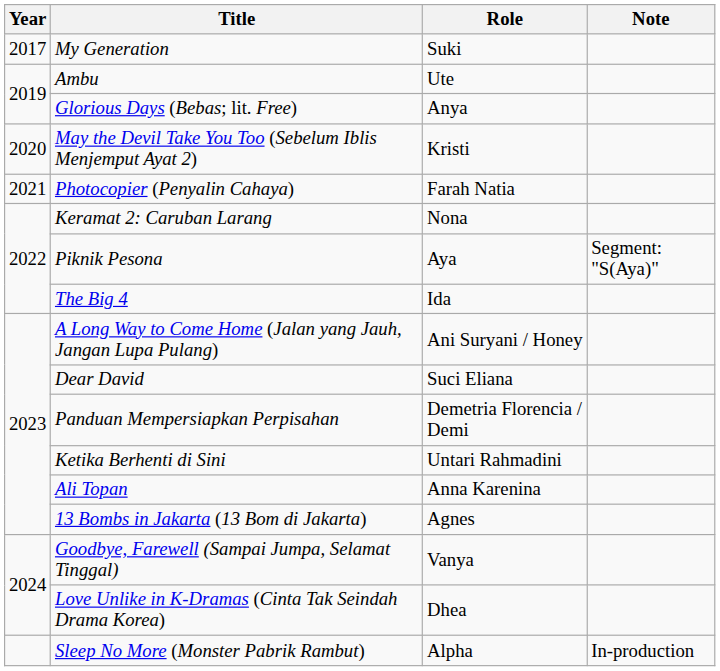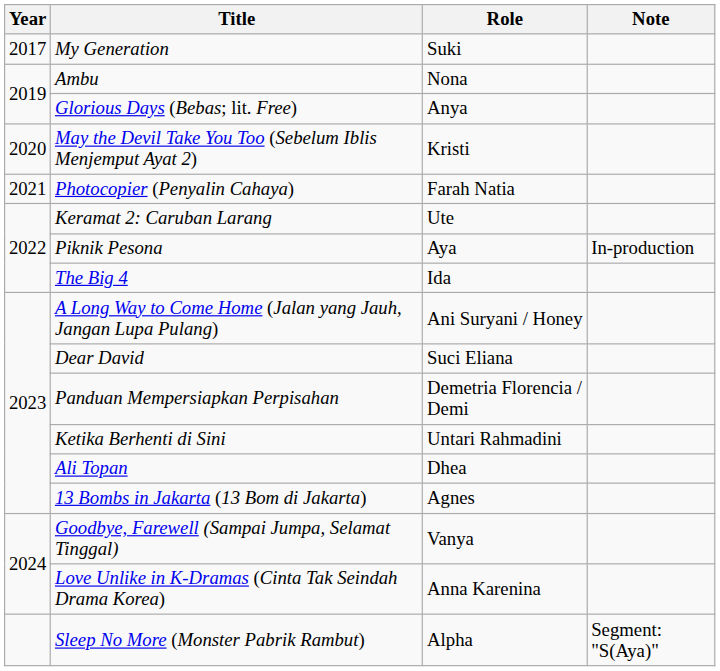 <table class="wikitable">
 <tr>
 <th>Year</th>
 <th>Title</th>
 <th>Role</th>
 <th>Note</th>
 </tr>
 <tr>
 <td>2017</td>
 <td><em>My Generation</em></td>
 <td>Suki</td>
 <td></td>
 </tr>
 <tr>
 <td rowspan="2">2019</td>
 <td><em>Ambu</em></td>
-<td>Ute</td>
+<td>Nona</td>
 <td></td>
 </tr>
 <tr>
 <td><em><a href='#'>Glorious Days</a></em> (<em>Bebas</em>; lit. <em>Free</em>)</td>
 <td>Anya</td>
 <td></td>
 </tr>
 <tr>
 <td>2020</td>
 <td><em><a href='#'>May the Devil Take You Too</a></em> (<em>Sebelum Iblis Menjemput Ayat 2</em>)</td>
 <td>Kristi</td>
 <td></td>
 </tr>
 <tr>
 <td>2021</td>
 <td><em><a href='#'>Photocopier</a></em> (<em>Penyalin Cahaya</em>)</td>
 <td>Farah Natia</td>
 <td></td>
 </tr>
 <tr>
 <td rowspan="3">2022</td>
 <td><em>Keramat 2: Caruban Larang</em></td>
-<td>Nona</td>
+<td>Ute</td>
 <td></td>
 </tr>
 <tr>
 <td><em>Piknik Pesona</em></td>
 <td>Aya</td>
-<td>Segment: "S(Aya)"</td>
+<td>In-production</td>
 </tr>
 <tr>
 <td><em><a href='#'>The Big 4</a></em></td>
 <td>Ida</td>
 <td></td>
 </tr>
 <tr>
 <td rowspan="6">2023</td>
 <td><em><a href='#'>A Long Way to Come Home</a></em> (<em>Jalan yang Jauh, Jangan Lupa Pulang</em>)</td>
 <td>Ani Suryani / Honey</td>
 <td></td>
 </tr>
 <tr>
 <td><em>Dear David</em></td>
 <td>Suci Eliana</td>
 <td></td>
 </tr>
 <tr>
 <td><em>Panduan Mempersiapkan Perpisahan</em></td>
 <td>Demetria Florencia / Demi</td>
 <td></td>
 </tr>
 <tr>
 <td><em>Ketika Berhenti di Sini</em></td>
 <td>Untari Rahmadini</td>
 <td></td>
 </tr>
 <tr>
 <td><em><a href='#'>Ali Topan</a></em></td>
-<td>Anna Karenina</td>
+<td>Dhea</td>
 <td></td>
 </tr>
 <tr>
 <td><em><a href='#'>13 Bombs in Jakarta</a></em> (<em>13 Bom di Jakarta</em>)</td>
 <td>Agnes</td>
 <td></td>
 </tr>
 <tr>
 <td rowspan="2">2024</td>
 <td><em><a href='#'>Goodbye, Farewell</a> (Sampai Jumpa, Selamat Tinggal)</em></td>
 <td>Vanya</td>
 <td></td>
 </tr>
 <tr>
 <td><em><a href='#'>Love Unlike in K-Dramas</a></em> (<em>Cinta Tak Seindah Drama Korea</em>)</td>
-<td>Dhea</td>
+<td>Anna Karenina</td>
 <td></td>
 </tr>
 <tr>
 <td></td>
 <td><em><a href='#'>Sleep No More</a></em> (<em>Monster Pabrik Rambut</em>)</td>
 <td>Alpha</td>
-<td>In-production</td>
+<td>Segment: "S(Aya)"</td>
 </tr>
 </table>
